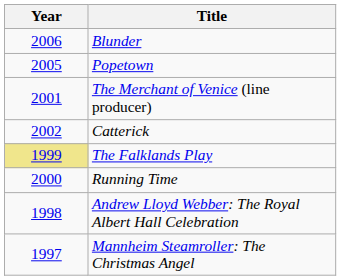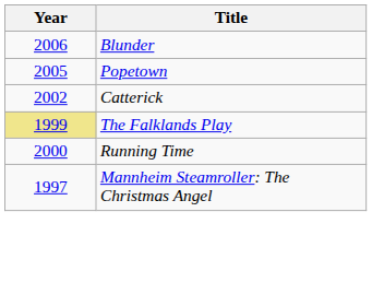 <table class="wikitable">
 <tr>
 <th width="80">Year</th>
 <th style="width:250px;">Title</th>
 </tr>
 <tr>
 <td style="text-align:center;"><a href='#'>2006</a></td>
 <td><em><a href='#'>Blunder</a></em></td>
 </tr>
 <tr>
 <td style="text-align:center;"><a href='#'>2005</a></td>
 <td><em><a href='#'>Popetown</a></em></td>
 </tr>
 <tr>
-<td style="text-align:center;"><a href='#'>2001</a></td>
-<td><em><a href='#'>The Merchant of Venice</a></em> (line producer)</td>
-</tr>
-<tr>
 <td style="text-align:center;"><a href='#'>2002</a></td>
 <td><em>Catterick</em></td>
 </tr>
 <tr>
 <td style="background: khaki; text-align:center;"><a href='#'>1999</a></td>
 <td><em><a href='#'>The Falklands Play</a></em></td>
 </tr>
 <tr>
 <td style="text-align:center;"><a href='#'>2000</a></td>
 <td><em>Running Time</em></td>
 </tr>
 <tr>
-<td style="text-align:center;"><a href='#'>1998</a></td>
-<td><em><a href='#'>Andrew Lloyd Webber</a>: The Royal Albert Hall Celebration</em></td>
-</tr>
-<tr>
 <td style="text-align:center;"><a href='#'>1997</a></td>
 <td><em><a href='#'>Mannheim Steamroller</a>: The Christmas Angel</em></td>
 </tr>
 </table>
